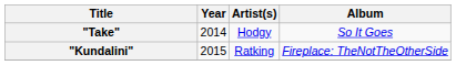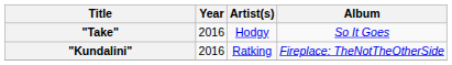 <table class="wikitable plainrowheaders" style="text-align:center;">
 <tr>
 <th scope="col" style="width:16em;">Title</th>
 <th scope="col">Year</th>
 <th scope="col">Artist(s)</th>
 <th scope="col">Album</th>
 </tr>
 <tr>
 <th scope="row">"Take"</th>
-<td>2014</td>
+<td>2016</td>
 <td><a href='#'>Hodgy</a></td>
 <td><em><a href='#'>So It Goes</a></em></td>
 </tr>
 <tr>
 <th scope="row">"Kundalini"</th>
-<td>2015</td>
+<td>2016</td>
 <td><a href='#'>Ratking</a></td>
 <td><em><a href='#'>Fireplace: TheNotTheOtherSide</a></em></td>
 </tr>
 <tr>
 </tr>
 </table>
